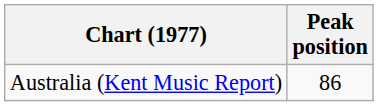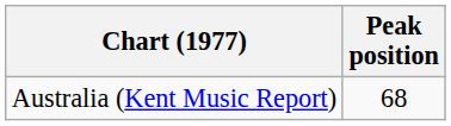 <table class="wikitable">
 <tr>
 <th>Chart (1977)</th>
 <th>Peak<br>position</th>
 </tr>
 <tr>
 <td>Australia (<a href='#'>Kent Music Report</a>)</td>
-<td style="text-align:center;">86</td>
+<td style="text-align:center;">68</td>
 </tr>
 </table>
